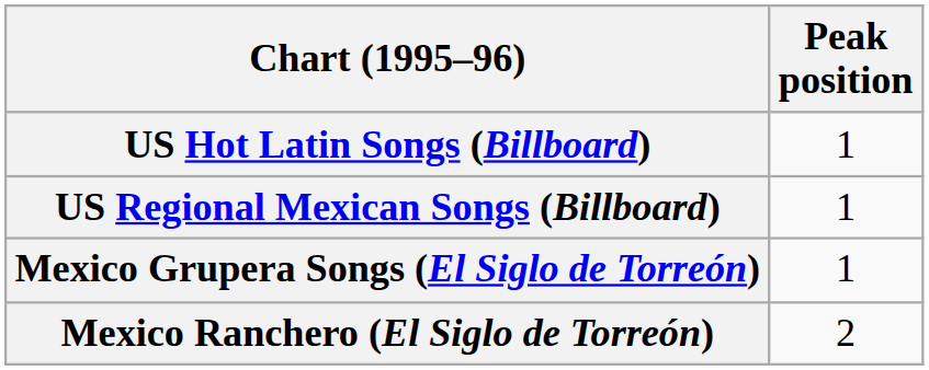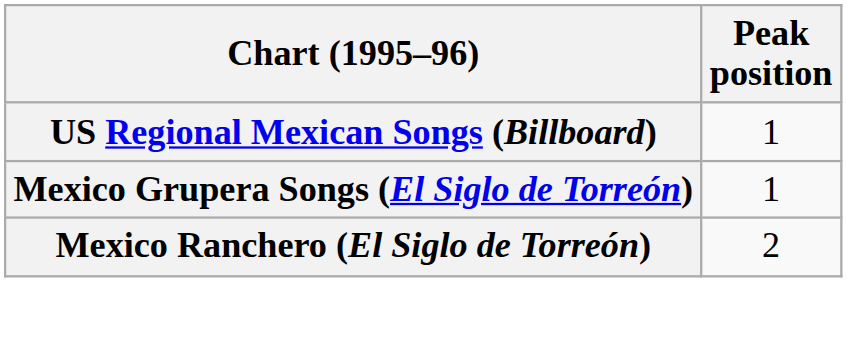 <table class="wikitable plainrowheaders" style="text-align: center">
 <tr>
 <th>Chart (1995–96)</th>
 <th>Peak<br>position</th>
-</tr>
-<tr>
-<th scope=row>US <a href='#'>Hot Latin Songs</a> (<em><a href='#'>Billboard</a></em>)</th>
-<td style="text-align:center;">1</td>
 </tr>
 <tr>
 <th scope=row>US <a href='#'>Regional Mexican Songs</a> (<em>Billboard</em>)</th>
 <td style="text-align:center;">1</td>
 </tr>
 <tr>
 <th scope=row>Mexico Grupera Songs (<em><a href='#'>El Siglo de Torreón</a></em>)</th>
 <td style="text-align:center;">1</td>
 </tr>
 <tr>
 <th scope=row>Mexico Ranchero (<em>El Siglo de Torreón</em>)</th>
 <td style="text-align:center;">2</td>
 </tr>
 </table>
